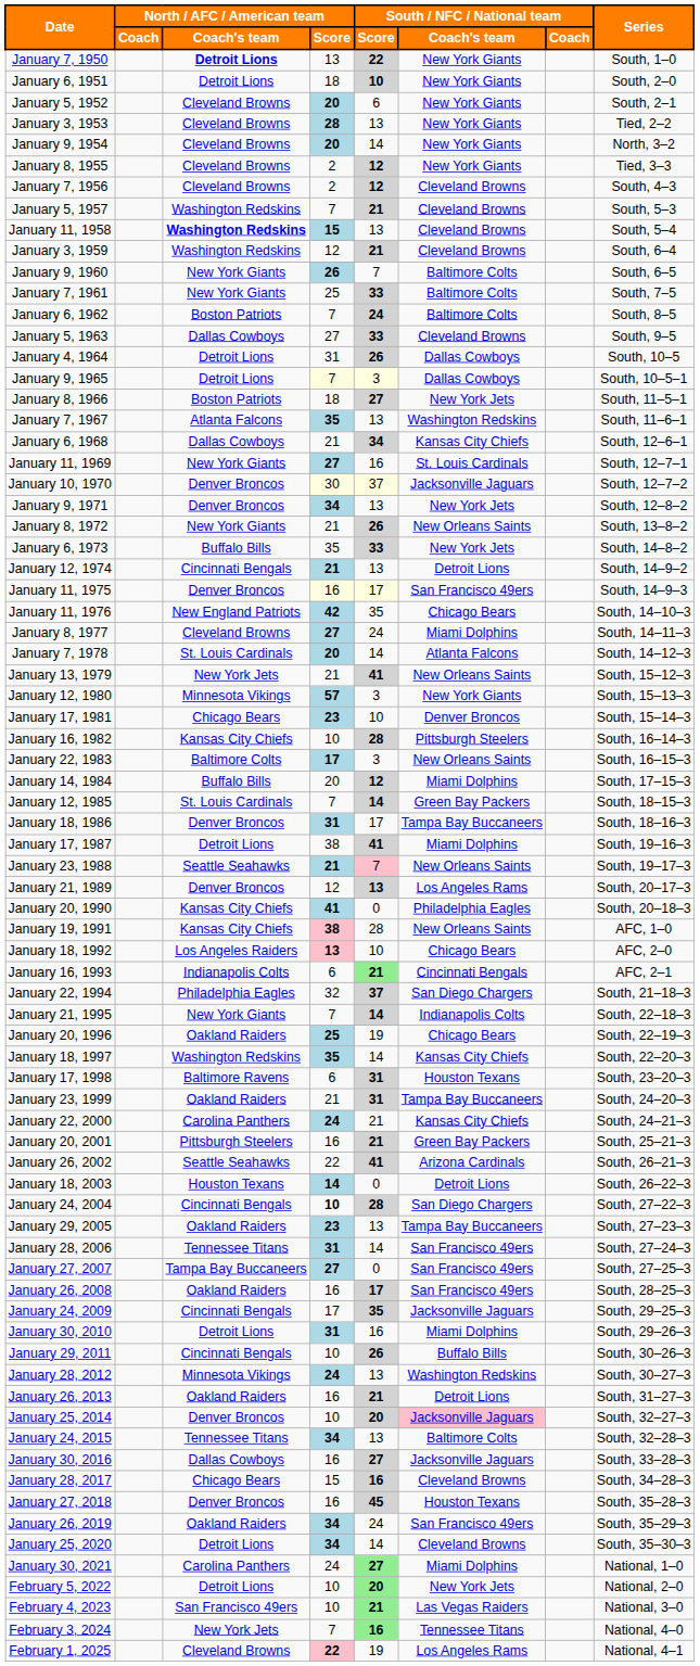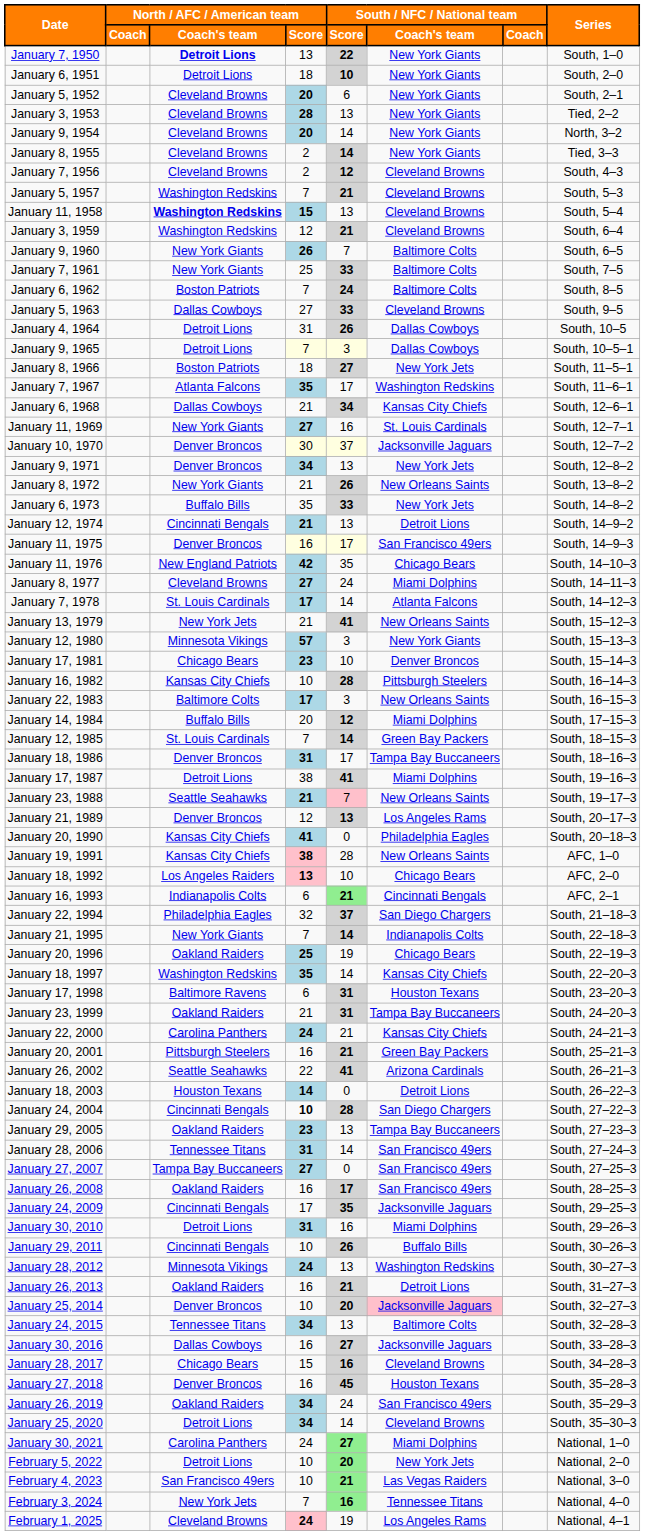 <table class="wikitable sortable" style="text-align:center">
 <tr>
 <th style="background:#FF7E00; color:#fff; border:2px solid #000000;" rowspan=2>Date</th>
 <th style="background:#FF7E00; color:#fff; border:2px solid #000000;" colspan=3>North / AFC / American team</th>
 <th style="background:#FF7E00; color:#fff; border:2px solid #000000;" colspan=3>South / NFC / National team</th>
 <th style="background:#FF7E00; color:#fff; border:2px solid #000000;" class="unsortable" rowspan=2>Series</th>
 </tr>
 <tr>
 <th style="background:#FF7E00; color:#fff; border:2px solid #000000;">Coach</th>
 <th style="background:#FF7E00; color:#fff; border:2px solid #000000;">Coach's team</th>
 <th style="background:#FF7E00; color:#fff; border:2px solid #000000;">Score</th>
 <th style="background:#FF7E00; color:#fff; border:2px solid #000000;">Score</th>
 <th style="background:#FF7E00; color:#fff; border:2px solid #000000;">Coach's team</th>
 <th style="background:#FF7E00; color:#fff; border:2px solid #000000;">Coach<br></th>
 </tr>
 <tr>
 <td><a href='#'>January 7, 1950</a></td>
 <td></td>
 <td><strong><a href='#'>Detroit Lions</a></strong></td>
 <td>13</td>
 <td bgcolor=lightgrey><strong>22</strong></td>
 <td><a href='#'>New York Giants</a></td>
 <td></td>
 <td>South, 1–0</td>
 </tr>
 <tr>
 <td>January 6, 1951</td>
 <td></td>
 <td><a href='#'>Detroit Lions</a></td>
 <td>18</td>
 <td bgcolor=lightgrey><strong>10</strong></td>
 <td><a href='#'>New York Giants</a></td>
 <td></td>
 <td>South, 2–0</td>
 </tr>
 <tr>
 <td>January 5, 1952</td>
 <td></td>
 <td><a href='#'>Cleveland Browns</a></td>
 <td bgcolor=lightblue><strong>20</strong></td>
 <td>6</td>
 <td><a href='#'>New York Giants</a></td>
 <td></td>
 <td>South, 2–1</td>
 </tr>
 <tr>
 <td>January 3, 1953</td>
 <td></td>
 <td><a href='#'>Cleveland Browns</a></td>
 <td bgcolor=lightblue><strong>28</strong></td>
 <td>13</td>
 <td><a href='#'>New York Giants</a></td>
 <td></td>
 <td>Tied, 2–2</td>
 </tr>
 <tr>
 <td>January 9, 1954</td>
 <td></td>
 <td><a href='#'>Cleveland Browns</a></td>
 <td bgcolor=lightblue><strong>20</strong></td>
 <td>14</td>
 <td><a href='#'>New York Giants</a></td>
 <td></td>
 <td>North, 3–2</td>
 </tr>
 <tr>
 <td>January 8, 1955</td>
 <td></td>
 <td><a href='#'>Cleveland Browns</a></td>
 <td>2</td>
-<td bgcolor=lightgrey><strong>12</strong></td>
+<td bgcolor=lightgrey><strong>14</strong></td>
 <td><a href='#'>New York Giants</a></td>
 <td></td>
 <td>Tied, 3–3</td>
 </tr>
 <tr>
 <td>January 7, 1956</td>
 <td></td>
 <td><a href='#'>Cleveland Browns</a></td>
 <td>2</td>
 <td bgcolor=lightgrey><strong>12</strong></td>
 <td><a href='#'>Cleveland Browns</a></td>
 <td></td>
 <td>South, 4–3</td>
 </tr>
 <tr>
 <td>January 5, 1957</td>
 <td></td>
 <td><a href='#'>Washington Redskins</a></td>
 <td>7</td>
 <td bgcolor=lightgrey><strong>21</strong></td>
 <td><a href='#'>Cleveland Browns</a></td>
 <td></td>
 <td>South, 5–3</td>
 </tr>
 <tr>
 <td>January 11, 1958</td>
 <td></td>
 <td><strong><a href='#'>Washington Redskins</a></strong></td>
 <td bgcolor=lightblue><strong>15</strong></td>
 <td>13</td>
 <td><a href='#'>Cleveland Browns</a></td>
 <td></td>
 <td>South, 5–4</td>
 </tr>
 <tr>
 <td>January 3, 1959</td>
 <td></td>
 <td><a href='#'>Washington Redskins</a></td>
 <td>12</td>
 <td bgcolor=lightgrey><strong>21</strong></td>
 <td><a href='#'>Cleveland Browns</a></td>
 <td></td>
 <td>South, 6–4</td>
 </tr>
 <tr>
 <td>January 9, 1960</td>
 <td></td>
 <td><a href='#'>New York Giants</a></td>
 <td bgcolor=lightblue><strong>26</strong></td>
 <td>7</td>
 <td><a href='#'>Baltimore Colts</a></td>
 <td></td>
 <td>South, 6–5</td>
 </tr>
 <tr>
 <td>January 7, 1961</td>
 <td></td>
 <td><a href='#'>New York Giants</a></td>
 <td>25</td>
 <td bgcolor=lightgrey><strong>33</strong></td>
 <td><a href='#'>Baltimore Colts</a></td>
 <td></td>
 <td>South, 7–5</td>
 </tr>
 <tr>
 <td>January 6, 1962</td>
 <td></td>
 <td><a href='#'>Boston Patriots</a></td>
 <td>7</td>
 <td bgcolor=lightgrey><strong>24</strong></td>
 <td><a href='#'>Baltimore Colts</a></td>
 <td></td>
 <td>South, 8–5</td>
 </tr>
 <tr>
 <td>January 5, 1963</td>
 <td></td>
 <td><a href='#'>Dallas Cowboys</a></td>
 <td>27</td>
 <td bgcolor=lightgrey><strong>33</strong></td>
 <td><a href='#'>Cleveland Browns</a></td>
 <td></td>
 <td>South, 9–5</td>
 </tr>
 <tr>
 <td>January 4, 1964</td>
 <td></td>
 <td><a href='#'>Detroit Lions</a></td>
 <td>31</td>
 <td bgcolor=lightgrey><strong>26</strong></td>
 <td><a href='#'>Dallas Cowboys</a></td>
 <td></td>
 <td>South, 10–5</td>
 </tr>
 <tr>
 <td>January 9, 1965</td>
 <td></td>
 <td><a href='#'>Detroit Lions</a></td>
 <td bgcolor=lightyellow>7</td>
 <td bgcolor=lightyellow>3</td>
 <td><a href='#'>Dallas Cowboys</a></td>
 <td></td>
 <td>South, 10–5–1</td>
 </tr>
 <tr>
 <td>January 8, 1966</td>
 <td></td>
 <td><a href='#'>Boston Patriots</a></td>
 <td>18</td>
 <td bgcolor=lightgrey><strong>27</strong></td>
 <td><a href='#'>New York Jets</a></td>
 <td></td>
 <td>South, 11–5–1</td>
 </tr>
 <tr>
 <td>January 7, 1967</td>
 <td></td>
 <td><a href='#'>Atlanta Falcons</a></td>
 <td bgcolor=lightblue><strong>35</strong></td>
-<td>13</td>
+<td>17</td>
 <td><a href='#'>Washington Redskins</a></td>
 <td></td>
 <td>South, 11–6–1</td>
 </tr>
 <tr>
 <td>January 6, 1968</td>
 <td></td>
 <td><a href='#'>Dallas Cowboys</a></td>
 <td>21</td>
 <td bgcolor=lightgrey><strong>34</strong></td>
 <td><a href='#'>Kansas City Chiefs</a></td>
 <td></td>
 <td>South, 12–6–1</td>
 </tr>
 <tr>
 <td>January 11, 1969</td>
 <td></td>
 <td><a href='#'>New York Giants</a></td>
 <td bgcolor=lightblue><strong>27</strong></td>
 <td>16</td>
 <td><a href='#'>St. Louis Cardinals</a></td>
 <td></td>
 <td>South, 12–7–1</td>
 </tr>
 <tr>
 <td>January 10, 1970</td>
 <td></td>
 <td><a href='#'>Denver Broncos</a></td>
 <td bgcolor=lightyellow>30</td>
 <td bgcolor=lightyellow>37</td>
 <td><a href='#'>Jacksonville Jaguars</a></td>
 <td></td>
 <td>South, 12–7–2</td>
 </tr>
 <tr>
 <td>January 9, 1971</td>
 <td></td>
 <td><a href='#'>Denver Broncos</a></td>
 <td bgcolor=lightblue><strong>34</strong></td>
 <td>13</td>
 <td><a href='#'>New York Jets</a></td>
 <td></td>
 <td>South, 12–8–2</td>
 </tr>
 <tr>
 <td>January 8, 1972</td>
 <td></td>
 <td><a href='#'>New York Giants</a></td>
 <td>21</td>
 <td bgcolor=lightgrey><strong>26</strong></td>
 <td><a href='#'>New Orleans Saints</a></td>
 <td></td>
 <td>South, 13–8–2</td>
 </tr>
 <tr>
 <td>January 6, 1973</td>
 <td></td>
 <td><a href='#'>Buffalo Bills</a></td>
 <td>35</td>
 <td bgcolor=lightgrey><strong>33</strong></td>
 <td><a href='#'>New York Jets</a></td>
 <td></td>
 <td>South, 14–8–2</td>
 </tr>
 <tr>
 <td>January 12, 1974</td>
 <td></td>
 <td><a href='#'>Cincinnati Bengals</a></td>
 <td bgcolor=lightblue><strong>21</strong></td>
 <td>13</td>
 <td><a href='#'>Detroit Lions</a></td>
 <td></td>
 <td>South, 14–9–2</td>
 </tr>
 <tr>
 <td>January 11, 1975</td>
 <td></td>
 <td><a href='#'>Denver Broncos</a></td>
 <td bgcolor=lightyellow>16</td>
 <td bgcolor=lightyellow>17</td>
 <td><a href='#'>San Francisco 49ers</a></td>
 <td></td>
 <td>South, 14–9–3</td>
 </tr>
 <tr>
 <td>January 11, 1976</td>
 <td></td>
 <td><a href='#'>New England Patriots</a></td>
 <td bgcolor=lightblue><strong>42</strong></td>
 <td>35</td>
 <td><a href='#'>Chicago Bears</a></td>
 <td></td>
 <td>South, 14–10–3</td>
 </tr>
 <tr>
 <td>January 8, 1977</td>
 <td></td>
 <td><a href='#'>Cleveland Browns</a></td>
 <td bgcolor=lightblue><strong>27</strong></td>
 <td>24</td>
 <td><a href='#'>Miami Dolphins</a></td>
 <td></td>
 <td>South, 14–11–3</td>
 </tr>
 <tr>
 <td>January 7, 1978</td>
 <td></td>
 <td><a href='#'>St. Louis Cardinals</a></td>
-<td bgcolor=lightblue><strong>20</strong></td>
+<td bgcolor=lightblue><strong>17</strong></td>
 <td>14</td>
 <td><a href='#'>Atlanta Falcons</a></td>
 <td></td>
 <td>South, 14–12–3</td>
 </tr>
 <tr>
 <td>January 13, 1979</td>
 <td></td>
 <td><a href='#'>New York Jets</a></td>
 <td>21</td>
 <td bgcolor=lightgrey><strong>41</strong></td>
 <td><a href='#'>New Orleans Saints</a></td>
 <td></td>
 <td>South, 15–12–3</td>
 </tr>
 <tr>
 <td>January 12, 1980</td>
 <td></td>
 <td><a href='#'>Minnesota Vikings</a></td>
 <td bgcolor=lightblue><strong>57</strong></td>
 <td>3</td>
 <td><a href='#'>New York Giants</a></td>
 <td></td>
 <td>South, 15–13–3</td>
 </tr>
 <tr>
 <td>January 17, 1981</td>
 <td></td>
 <td><a href='#'>Chicago Bears</a></td>
 <td bgcolor=lightblue><strong>23</strong></td>
 <td>10</td>
 <td><a href='#'>Denver Broncos</a></td>
 <td></td>
 <td>South, 15–14–3</td>
 </tr>
 <tr>
 <td>January 16, 1982</td>
 <td></td>
 <td><a href='#'>Kansas City Chiefs</a></td>
 <td>10</td>
 <td bgcolor=lightgrey><strong>28</strong></td>
 <td><a href='#'>Pittsburgh Steelers</a></td>
 <td></td>
 <td>South, 16–14–3</td>
 </tr>
 <tr>
 <td>January 22, 1983</td>
 <td></td>
 <td><a href='#'>Baltimore Colts</a></td>
 <td bgcolor=lightblue><strong>17</strong></td>
 <td>3</td>
 <td><a href='#'>New Orleans Saints</a></td>
 <td></td>
 <td>South, 16–15–3</td>
 </tr>
 <tr>
 <td>January 14, 1984</td>
 <td></td>
 <td><a href='#'>Buffalo Bills</a></td>
 <td>20</td>
 <td bgcolor=lightgrey><strong>12</strong></td>
 <td><a href='#'>Miami Dolphins</a></td>
 <td></td>
 <td>South, 17–15–3</td>
 </tr>
 <tr>
 <td>January 12, 1985</td>
 <td></td>
 <td><a href='#'>St. Louis Cardinals</a></td>
 <td>7</td>
 <td bgcolor=lightgrey><strong>14</strong></td>
 <td><a href='#'>Green Bay Packers</a></td>
 <td></td>
 <td>South, 18–15–3</td>
 </tr>
 <tr>
 <td>January 18, 1986</td>
 <td></td>
 <td><a href='#'>Denver Broncos</a></td>
 <td bgcolor=lightblue><strong>31</strong></td>
 <td>17</td>
 <td><a href='#'>Tampa Bay Buccaneers</a></td>
 <td></td>
 <td>South, 18–16–3</td>
 </tr>
 <tr>
 <td>January 17, 1987</td>
 <td></td>
 <td><a href='#'>Detroit Lions</a></td>
 <td>38</td>
 <td bgcolor=lightgrey><strong>41</strong></td>
 <td><a href='#'>Miami Dolphins</a></td>
 <td></td>
 <td>South, 19–16–3</td>
 </tr>
 <tr>
 <td>January 23, 1988</td>
 <td></td>
 <td><a href='#'>Seattle Seahawks</a></td>
 <td bgcolor=lightblue><strong>21</strong></td>
 <td style="background: pink;">7</td>
 <td><a href='#'>New Orleans Saints</a></td>
 <td></td>
 <td>South, 19–17–3</td>
 </tr>
 <tr>
 <td>January 21, 1989</td>
 <td></td>
 <td><a href='#'>Denver Broncos</a></td>
 <td>12</td>
 <td bgcolor=lightgrey><strong>13</strong></td>
 <td><a href='#'>Los Angeles Rams</a></td>
 <td></td>
 <td>South, 20–17–3</td>
 </tr>
 <tr>
 <td>January 20, 1990</td>
 <td></td>
 <td><a href='#'>Kansas City Chiefs</a></td>
 <td bgcolor=lightblue><strong>41</strong></td>
 <td>0</td>
 <td><a href='#'>Philadelphia Eagles</a></td>
 <td></td>
 <td>South, 20–18–3</td>
 </tr>
 <tr>
 <td>January 19, 1991</td>
 <td></td>
 <td><a href='#'>Kansas City Chiefs</a></td>
 <td bgcolor=pink><strong>38</strong></td>
 <td>28</td>
 <td><a href='#'>New Orleans Saints</a></td>
 <td></td>
 <td>AFC, 1–0</td>
 </tr>
 <tr>
 <td>January 18, 1992</td>
 <td></td>
 <td><a href='#'>Los Angeles Raiders</a></td>
 <td bgcolor=pink><strong>13</strong></td>
 <td>10</td>
 <td><a href='#'>Chicago Bears</a></td>
 <td></td>
 <td>AFC, 2–0</td>
 </tr>
 <tr>
 <td>January 16, 1993</td>
 <td></td>
 <td><a href='#'>Indianapolis Colts</a></td>
 <td>6</td>
 <td bgcolor=lightgreen><strong>21</strong></td>
 <td><a href='#'>Cincinnati Bengals</a></td>
 <td></td>
 <td>AFC, 2–1</td>
 </tr>
 <tr>
 <td>January 22, 1994</td>
 <td></td>
 <td><a href='#'>Philadelphia Eagles</a></td>
 <td>32</td>
 <td bgcolor=lightgrey><strong>37</strong></td>
 <td><a href='#'>San Diego Chargers</a></td>
 <td></td>
 <td>South, 21–18–3</td>
 </tr>
 <tr>
 <td>January 21, 1995</td>
 <td></td>
 <td><a href='#'>New York Giants</a></td>
 <td>7</td>
 <td bgcolor=lightgrey><strong>14</strong></td>
 <td><a href='#'>Indianapolis Colts</a></td>
 <td></td>
 <td>South, 22–18–3</td>
 </tr>
 <tr>
 <td>January 20, 1996</td>
 <td></td>
 <td><a href='#'>Oakland Raiders</a></td>
 <td bgcolor=lightblue><strong>25</strong></td>
 <td>19</td>
 <td><a href='#'>Chicago Bears</a></td>
 <td></td>
 <td>South, 22–19–3</td>
 </tr>
 <tr>
 <td>January 18, 1997</td>
 <td></td>
 <td><a href='#'>Washington Redskins</a></td>
 <td bgcolor=lightblue><strong>35</strong></td>
 <td>14</td>
 <td><a href='#'>Kansas City Chiefs</a></td>
 <td></td>
 <td>South, 22–20–3</td>
 </tr>
 <tr>
 <td>January 17, 1998</td>
 <td></td>
 <td><a href='#'>Baltimore Ravens</a></td>
 <td>6</td>
 <td bgcolor=lightgrey><strong>31</strong></td>
 <td><a href='#'>Houston Texans</a></td>
 <td></td>
 <td>South, 23–20–3</td>
 </tr>
 <tr>
 <td>January 23, 1999</td>
 <td></td>
 <td><a href='#'>Oakland Raiders</a></td>
 <td>21</td>
 <td bgcolor=lightgrey><strong>31</strong></td>
 <td><a href='#'>Tampa Bay Buccaneers</a></td>
 <td></td>
 <td>South, 24–20–3</td>
 </tr>
 <tr>
 <td>January 22, 2000</td>
 <td></td>
 <td><a href='#'>Carolina Panthers</a></td>
 <td bgcolor=lightblue><strong>24</strong></td>
 <td>21</td>
 <td><a href='#'>Kansas City Chiefs</a></td>
 <td></td>
 <td>South, 24–21–3</td>
 </tr>
 <tr>
 <td>January 20, 2001</td>
 <td></td>
 <td><a href='#'>Pittsburgh Steelers</a></td>
 <td>16</td>
 <td bgcolor=lightgrey><strong>21</strong></td>
 <td><a href='#'>Green Bay Packers</a></td>
 <td></td>
 <td>South, 25–21–3</td>
 </tr>
 <tr>
 <td>January 26, 2002</td>
 <td></td>
 <td><a href='#'>Seattle Seahawks</a></td>
 <td>22</td>
 <td bgcolor=lightgrey><strong>41</strong></td>
 <td><a href='#'>Arizona Cardinals</a></td>
 <td></td>
 <td>South, 26–21–3</td>
 </tr>
 <tr>
 <td>January 18, 2003</td>
 <td></td>
 <td><a href='#'>Houston Texans</a></td>
 <td bgcolor=lightblue><strong>14</strong></td>
 <td>0</td>
 <td><a href='#'>Detroit Lions</a></td>
 <td></td>
 <td>South, 26–22–3</td>
 </tr>
 <tr>
 <td>January 24, 2004</td>
 <td></td>
 <td><a href='#'>Cincinnati Bengals</a></td>
 <td><strong>10</strong></td>
 <td bgcolor=lightgrey><strong>28</strong></td>
 <td><a href='#'>San Diego Chargers</a></td>
 <td></td>
 <td>South, 27–22–3</td>
 </tr>
 <tr>
 <td>January 29, 2005</td>
 <td></td>
 <td><a href='#'>Oakland Raiders</a></td>
 <td bgcolor=lightblue><strong>23</strong></td>
 <td>13</td>
 <td><a href='#'>Tampa Bay Buccaneers</a></td>
 <td></td>
 <td>South, 27–23–3</td>
 </tr>
 <tr>
 <td>January 28, 2006</td>
 <td></td>
 <td><a href='#'>Tennessee Titans</a></td>
 <td bgcolor=lightblue><strong>31</strong></td>
 <td>14</td>
 <td><a href='#'>San Francisco 49ers</a></td>
 <td></td>
 <td>South, 27–24–3</td>
 </tr>
 <tr>
 <td><a href='#'>January 27, 2007</a></td>
 <td></td>
 <td><a href='#'>Tampa Bay Buccaneers</a></td>
 <td bgcolor=lightblue><strong>27</strong></td>
 <td>0</td>
 <td><a href='#'>San Francisco 49ers</a></td>
 <td></td>
 <td>South, 27–25–3</td>
 </tr>
 <tr>
 <td><a href='#'>January 26, 2008</a></td>
 <td></td>
 <td><a href='#'>Oakland Raiders</a></td>
 <td>16</td>
 <td bgcolor=lightgrey><strong>17</strong></td>
 <td><a href='#'>San Francisco 49ers</a></td>
 <td></td>
 <td>South, 28–25–3</td>
 </tr>
 <tr>
 <td><a href='#'>January 24, 2009</a></td>
 <td></td>
 <td><a href='#'>Cincinnati Bengals</a></td>
 <td>17</td>
 <td bgcolor=lightgrey><strong>35</strong></td>
 <td><a href='#'>Jacksonville Jaguars</a></td>
 <td></td>
 <td>South, 29–25–3</td>
 </tr>
 <tr>
 <td><a href='#'>January 30, 2010</a></td>
 <td></td>
 <td><a href='#'>Detroit Lions</a></td>
 <td bgcolor=lightblue><strong>31</strong></td>
 <td>16</td>
 <td><a href='#'>Miami Dolphins</a></td>
 <td></td>
 <td>South, 29–26–3</td>
 </tr>
 <tr>
 <td><a href='#'>January 29, 2011</a></td>
 <td></td>
 <td><a href='#'>Cincinnati Bengals</a></td>
 <td>10</td>
 <td bgcolor=lightgrey><strong>26</strong></td>
 <td><a href='#'>Buffalo Bills</a></td>
 <td></td>
 <td>South, 30–26–3</td>
 </tr>
 <tr>
 <td><a href='#'>January 28, 2012</a></td>
 <td></td>
 <td><a href='#'>Minnesota Vikings</a></td>
 <td bgcolor=lightblue><strong>24</strong></td>
 <td>13</td>
 <td><a href='#'>Washington Redskins</a></td>
 <td></td>
 <td>South, 30–27–3</td>
 </tr>
 <tr>
 <td><a href='#'>January 26, 2013</a></td>
 <td></td>
 <td><a href='#'>Oakland Raiders</a></td>
 <td>16</td>
 <td bgcolor=lightgrey><strong>21</strong></td>
 <td><a href='#'>Detroit Lions</a></td>
 <td></td>
 <td>South, 31–27–3</td>
 </tr>
 <tr>
 <td><a href='#'>January 25, 2014</a></td>
 <td></td>
 <td><a href='#'>Denver Broncos</a></td>
 <td>10</td>
 <td bgcolor=lightgrey><strong>20</strong></td>
 <td style="background: pink;"><a href='#'>Jacksonville Jaguars</a></td>
 <td></td>
 <td>South, 32–27–3</td>
 </tr>
 <tr>
 <td><a href='#'>January 24, 2015</a></td>
 <td></td>
 <td><a href='#'>Tennessee Titans</a></td>
 <td bgcolor=lightblue><strong>34</strong></td>
 <td>13</td>
 <td><a href='#'>Baltimore Colts</a></td>
 <td></td>
 <td>South, 32–28–3</td>
 </tr>
 <tr>
 <td><a href='#'>January 30, 2016</a></td>
 <td></td>
 <td><a href='#'>Dallas Cowboys</a></td>
 <td>16</td>
 <td bgcolor=lightgrey><strong>27</strong></td>
 <td><a href='#'>Jacksonville Jaguars</a></td>
 <td></td>
 <td>South, 33–28–3</td>
 </tr>
 <tr>
 <td><a href='#'>January 28, 2017</a></td>
 <td></td>
 <td><a href='#'>Chicago Bears</a></td>
 <td>15</td>
 <td bgcolor=lightgrey><strong>16</strong></td>
 <td><a href='#'>Cleveland Browns</a></td>
 <td></td>
 <td>South, 34–28–3</td>
 </tr>
 <tr>
 <td><a href='#'>January 27, 2018</a></td>
 <td></td>
 <td><a href='#'>Denver Broncos</a></td>
 <td>16</td>
 <td bgcolor=lightgrey><strong>45</strong></td>
 <td><a href='#'>Houston Texans</a></td>
 <td></td>
 <td>South, 35–28–3</td>
 </tr>
 <tr>
 <td><a href='#'>January 26, 2019</a></td>
 <td></td>
 <td><a href='#'>Oakland Raiders</a></td>
 <td bgcolor=lightblue><strong>34</strong></td>
 <td>24</td>
 <td><a href='#'>San Francisco 49ers</a></td>
 <td></td>
 <td>South, 35–29–3</td>
 </tr>
 <tr>
 <td><a href='#'>January 25, 2020</a></td>
 <td></td>
 <td><a href='#'>Detroit Lions</a></td>
 <td bgcolor=lightblue><strong>34</strong></td>
 <td>14</td>
 <td><a href='#'>Cleveland Browns</a></td>
 <td></td>
 <td>South, 35–30–3</td>
 </tr>
 <tr>
 <td><a href='#'>January 30, 2021</a></td>
 <td></td>
 <td><a href='#'>Carolina Panthers</a></td>
 <td>24</td>
 <td bgcolor=lightgreen><strong>27</strong></td>
 <td><a href='#'>Miami Dolphins</a></td>
 <td></td>
 <td>National, 1–0</td>
 </tr>
 <tr>
 <td><a href='#'>February 5, 2022</a></td>
 <td></td>
 <td><a href='#'>Detroit Lions</a></td>
 <td>10</td>
 <td bgcolor=lightgreen><strong>20</strong></td>
 <td><a href='#'>New York Jets</a></td>
 <td></td>
 <td>National, 2–0</td>
 </tr>
 <tr>
 <td><a href='#'>February 4, 2023</a></td>
 <td></td>
 <td><a href='#'>San Francisco 49ers</a></td>
 <td>10</td>
 <td bgcolor=lightgreen><strong>21</strong></td>
 <td><a href='#'>Las Vegas Raiders</a></td>
 <td></td>
 <td>National, 3–0</td>
 </tr>
 <tr>
 <td><a href='#'>February 3, 2024</a></td>
 <td></td>
 <td><a href='#'>New York Jets</a></td>
 <td>7</td>
 <td bgcolor=lightgreen><strong>16</strong></td>
 <td><a href='#'>Tennessee Titans</a></td>
 <td></td>
 <td>National, 4–0</td>
 </tr>
 <tr>
 <td><a href='#'>February 1, 2025</a></td>
 <td></td>
 <td><a href='#'>Cleveland Browns</a></td>
-<td bgcolor=pink><strong>22</strong></td>
+<td bgcolor=pink><strong>24</strong></td>
 <td>19</td>
 <td><a href='#'>Los Angeles Rams</a></td>
 <td></td>
 <td>National, 4–1</td>
 </tr>
 </table>
